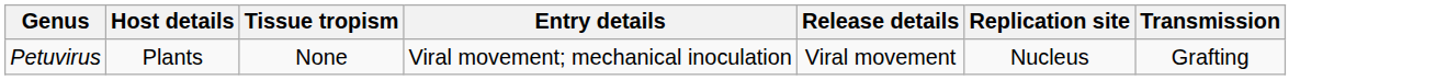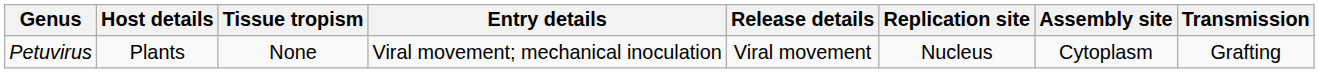 <table class="wikitable sortable" style="text-align:center">
 <tr>
 <th>Genus</th>
 <th>Host details</th>
 <th>Tissue tropism</th>
 <th>Entry details</th>
 <th>Release details</th>
 <th>Replication site</th>
+<th>Assembly site</th>
 <th>Transmission</th>
 </tr>
 <tr>
 <td><em>Petuvirus</em></td>
 <td>Plants</td>
 <td>None</td>
 <td>Viral movement; mechanical inoculation</td>
 <td>Viral movement</td>
 <td>Nucleus</td>
+<td>Cytoplasm</td>
 <td>Grafting</td>
 </tr>
 </table>
